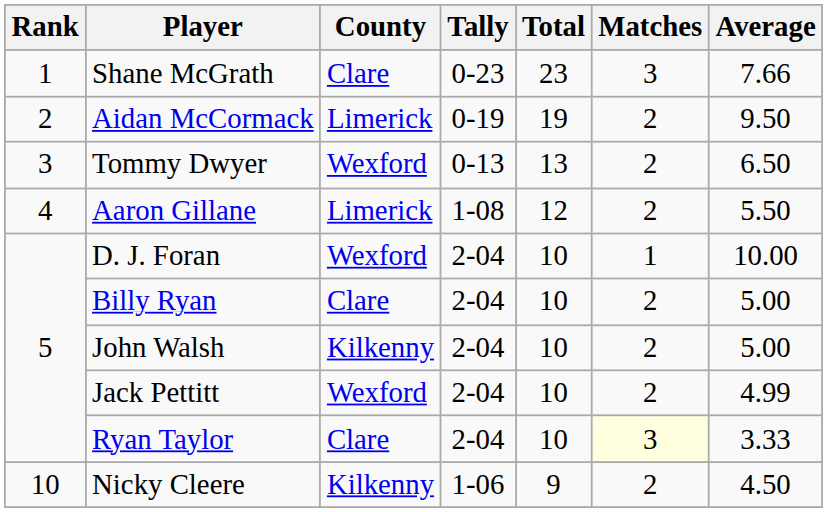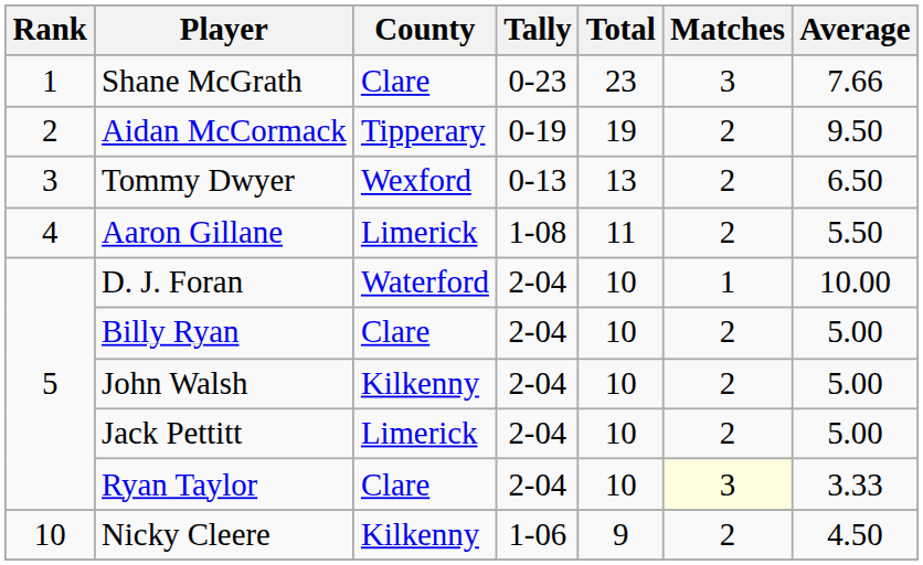 <table class="wikitable">
 <tr>
 <th>Rank</th>
 <th>Player</th>
 <th>County</th>
 <th>Tally</th>
 <th>Total</th>
 <th>Matches</th>
 <th>Average</th>
 </tr>
 <tr>
 <td rowspan=1 align=center>1</td>
 <td>Shane McGrath</td>
 <td><a href='#'>Clare</a></td>
 <td align=center>0-23</td>
 <td align=center>23</td>
 <td align=center>3</td>
 <td align=center>7.66</td>
 </tr>
 <tr>
 <td rowspan=1 align=center>2</td>
 <td><a href='#'>Aidan McCormack</a></td>
-<td><a href='#'>Limerick</a></td>
+<td><a href='#'>Tipperary</a></td>
 <td align=center>0-19</td>
 <td align=center>19</td>
 <td align=center>2</td>
 <td align=center>9.50</td>
 </tr>
 <tr>
 <td rowspan=1 align=center>3</td>
 <td>Tommy Dwyer</td>
 <td><a href='#'>Wexford</a></td>
 <td align=center>0-13</td>
 <td align=center>13</td>
 <td align=center>2</td>
 <td align=center>6.50</td>
 </tr>
 <tr>
 <td rowspan=1 align=center>4</td>
 <td><a href='#'>Aaron Gillane</a></td>
 <td><a href='#'>Limerick</a></td>
 <td align=center>1-08</td>
-<td align=center>12</td>
+<td align=center>11</td>
 <td align=center>2</td>
 <td align=center>5.50</td>
 </tr>
 <tr>
 <td rowspan=5 align=center>5</td>
 <td>D. J. Foran</td>
-<td><a href='#'>Wexford</a></td>
+<td><a href='#'>Waterford</a></td>
 <td align=center>2-04</td>
 <td align=center>10</td>
 <td align=center>1</td>
 <td align=center>10.00</td>
 </tr>
 <tr>
 <td><a href='#'>Billy Ryan</a></td>
 <td><a href='#'>Clare</a></td>
 <td align=center>2-04</td>
 <td align=center>10</td>
 <td align=center>2</td>
 <td align=center>5.00</td>
 </tr>
 <tr>
 <td>John Walsh</td>
 <td><a href='#'>Kilkenny</a></td>
 <td align=center>2-04</td>
 <td align=center>10</td>
 <td align=center>2</td>
 <td align=center>5.00</td>
 </tr>
 <tr>
 <td>Jack Pettitt</td>
-<td><a href='#'>Wexford</a></td>
+<td><a href='#'>Limerick</a></td>
 <td align=center>2-04</td>
 <td align=center>10</td>
 <td align=center>2</td>
-<td align=center>4.99</td>
+<td align=center>5.00</td>
 </tr>
 <tr>
 <td><a href='#'>Ryan Taylor</a></td>
 <td><a href='#'>Clare</a></td>
 <td align=center>2-04</td>
 <td align=center>10</td>
 <td align=center style="background: lightyellow;">3</td>
 <td align=center>3.33</td>
 </tr>
 <tr>
 <td rowspan=1 align=center>10</td>
 <td>Nicky Cleere</td>
 <td><a href='#'>Kilkenny</a></td>
 <td align=center>1-06</td>
 <td align=center>9</td>
 <td align=center>2</td>
 <td align=center>4.50</td>
 </tr>
 </table>
